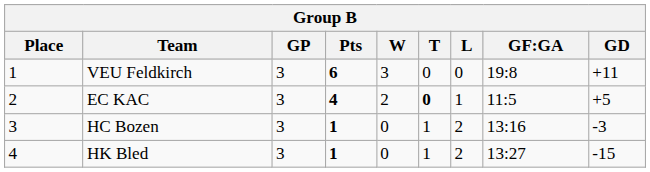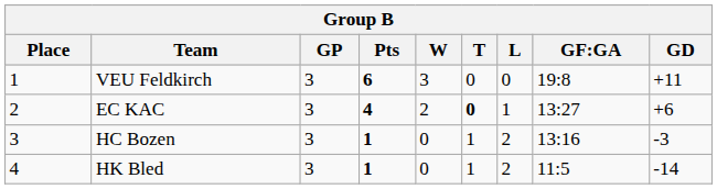 <table class="wikitable" width="600px">
 <tr style="background-color:#c0c0c0;">
 <th colspan="9">Group B</th>
 </tr>
 <tr style="background-color:#c0c0c0;">
 <th>Place</th>
 <th>Team</th>
 <th>GP</th>
 <th>Pts</th>
 <th>W</th>
 <th>T</th>
 <th>L</th>
 <th>GF:GA</th>
 <th>GD</th>
 </tr>
 <tr>
 <td>1</td>
 <td> VEU Feldkirch</td>
 <td>3</td>
 <td><strong>6</strong></td>
 <td>3</td>
 <td>0</td>
 <td>0</td>
 <td>19:8</td>
 <td>+11</td>
 </tr>
 <tr>
 <td>2</td>
 <td> EC KAC</td>
 <td>3</td>
 <td><strong>4</strong></td>
 <td>2</td>
 <td><strong>0</strong></td>
 <td>1</td>
-<td>11:5</td>
-<td>+5</td>
+<td>13:27</td>
+<td>+6</td>
 </tr>
 <tr>
 <td>3</td>
 <td> HC Bozen</td>
 <td>3</td>
 <td><strong>1</strong></td>
 <td>0</td>
 <td>1</td>
 <td>2</td>
 <td>13:16</td>
 <td>-3</td>
 </tr>
 <tr>
 <td>4</td>
 <td> HK Bled</td>
 <td>3</td>
 <td><strong>1</strong></td>
 <td>0</td>
 <td>1</td>
 <td>2</td>
-<td>13:27</td>
-<td>-15</td>
+<td>11:5</td>
+<td>-14</td>
 </tr>
 </table>
